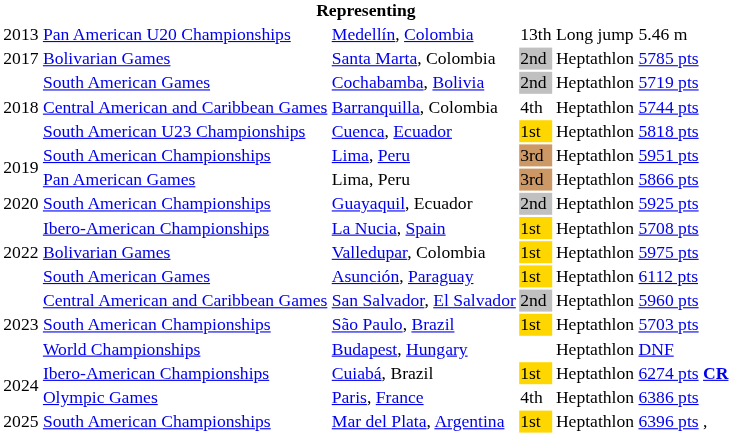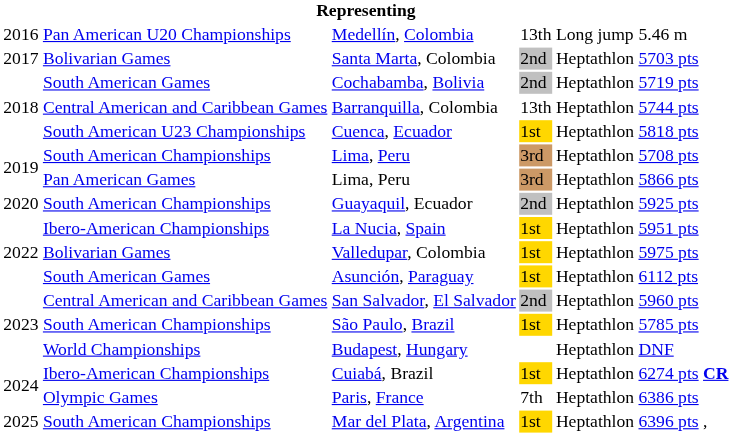 <table>
 <tr>
 <th colspan="6">Representing </th>
 </tr>
 <tr>
-<td>2013</td>
+<td>2016</td>
 <td><a href='#'>Pan American U20 Championships</a></td>
 <td><a href='#'>Medellín</a>, <a href='#'>Colombia</a></td>
 <td>13th</td>
 <td>Long jump</td>
 <td>5.46 m</td>
 </tr>
 <tr>
 <td>2017</td>
 <td><a href='#'>Bolivarian Games</a></td>
 <td><a href='#'>Santa Marta</a>, Colombia</td>
 <td bgcolor=silver>2nd</td>
 <td>Heptathlon</td>
-<td><a href='#'>5785 pts</a></td>
+<td><a href='#'>5703 pts</a></td>
 </tr>
 <tr>
 <td rowspan=3>2018</td>
 <td><a href='#'>South American Games</a></td>
 <td><a href='#'>Cochabamba</a>, <a href='#'>Bolivia</a></td>
 <td bgcolor=silver>2nd</td>
 <td>Heptathlon</td>
 <td><a href='#'>5719 pts</a></td>
 </tr>
 <tr>
 <td><a href='#'>Central American and Caribbean Games</a></td>
 <td><a href='#'>Barranquilla</a>, Colombia</td>
-<td>4th</td>
+<td>13th</td>
 <td>Heptathlon</td>
 <td><a href='#'>5744 pts</a></td>
 </tr>
 <tr>
 <td><a href='#'>South American U23 Championships</a></td>
 <td><a href='#'>Cuenca</a>, <a href='#'>Ecuador</a></td>
 <td bgcolor=gold>1st</td>
 <td>Heptathlon</td>
 <td><a href='#'>5818 pts</a></td>
 </tr>
 <tr>
 <td rowspan=2>2019</td>
 <td><a href='#'>South American Championships</a></td>
 <td><a href='#'>Lima</a>, <a href='#'>Peru</a></td>
 <td bgcolor=cc9966>3rd</td>
 <td>Heptathlon</td>
-<td><a href='#'>5951 pts</a></td>
+<td><a href='#'>5708 pts</a></td>
 </tr>
 <tr>
 <td><a href='#'>Pan American Games</a></td>
 <td>Lima, Peru</td>
 <td bgcolor=cc9966>3rd</td>
 <td>Heptathlon</td>
 <td><a href='#'>5866 pts</a></td>
 </tr>
 <tr>
 <td>2020</td>
 <td><a href='#'>South American Championships</a></td>
 <td><a href='#'>Guayaquil</a>, Ecuador</td>
 <td bgcolor=silver>2nd</td>
 <td>Heptathlon</td>
 <td><a href='#'>5925 pts</a></td>
 </tr>
 <tr>
 <td rowspan=3>2022</td>
 <td><a href='#'>Ibero-American Championships</a></td>
 <td><a href='#'>La Nucia</a>, <a href='#'>Spain</a></td>
 <td bgcolor=gold>1st</td>
 <td>Heptathlon</td>
-<td><a href='#'>5708 pts</a></td>
+<td><a href='#'>5951 pts</a></td>
 </tr>
 <tr>
 <td><a href='#'>Bolivarian Games</a></td>
 <td><a href='#'>Valledupar</a>, Colombia</td>
 <td bgcolor=gold>1st</td>
 <td>Heptathlon</td>
 <td><a href='#'>5975 pts</a> <strong></strong></td>
 </tr>
 <tr>
 <td><a href='#'>South American Games</a></td>
 <td><a href='#'>Asunción</a>, <a href='#'>Paraguay</a></td>
 <td bgcolor=gold>1st</td>
 <td>Heptathlon</td>
 <td><a href='#'>6112 pts</a> <strong></strong></td>
 </tr>
 <tr>
 <td rowspan=3>2023</td>
 <td><a href='#'>Central American and Caribbean Games</a></td>
 <td><a href='#'>San Salvador</a>, <a href='#'>El Salvador</a></td>
 <td bgcolor=silver>2nd</td>
 <td>Heptathlon</td>
 <td><a href='#'>5960 pts</a></td>
 </tr>
 <tr>
 <td><a href='#'>South American Championships</a></td>
 <td><a href='#'>São Paulo</a>, <a href='#'>Brazil</a></td>
 <td bgcolor=gold>1st</td>
 <td>Heptathlon</td>
-<td><a href='#'>5703 pts</a></td>
+<td><a href='#'>5785 pts</a></td>
 </tr>
 <tr>
 <td><a href='#'>World Championships</a></td>
 <td><a href='#'>Budapest</a>, <a href='#'>Hungary</a></td>
 <td></td>
 <td>Heptathlon</td>
 <td><a href='#'>DNF</a></td>
 </tr>
 <tr>
 <td rowspan=2>2024</td>
 <td><a href='#'>Ibero-American Championships</a></td>
 <td><a href='#'>Cuiabá</a>, Brazil</td>
 <td bgcolor=gold>1st</td>
 <td>Heptathlon</td>
 <td><a href='#'>6274 pts</a> <strong><a href='#'>CR</a></strong></td>
 </tr>
 <tr>
 <td><a href='#'>Olympic Games</a></td>
 <td><a href='#'>Paris</a>, <a href='#'>France</a></td>
-<td>4th</td>
+<td>7th</td>
 <td>Heptathlon</td>
 <td><a href='#'>6386 pts</a> <strong></strong></td>
 </tr>
 <tr>
 <td>2025</td>
 <td><a href='#'>South American Championships</a></td>
 <td><a href='#'>Mar del Plata</a>, <a href='#'>Argentina</a></td>
 <td bgcolor=gold>1st</td>
 <td>Heptathlon</td>
 <td><a href='#'>6396 pts</a> <strong></strong>, <strong></strong></td>
 </tr>
 </table>
